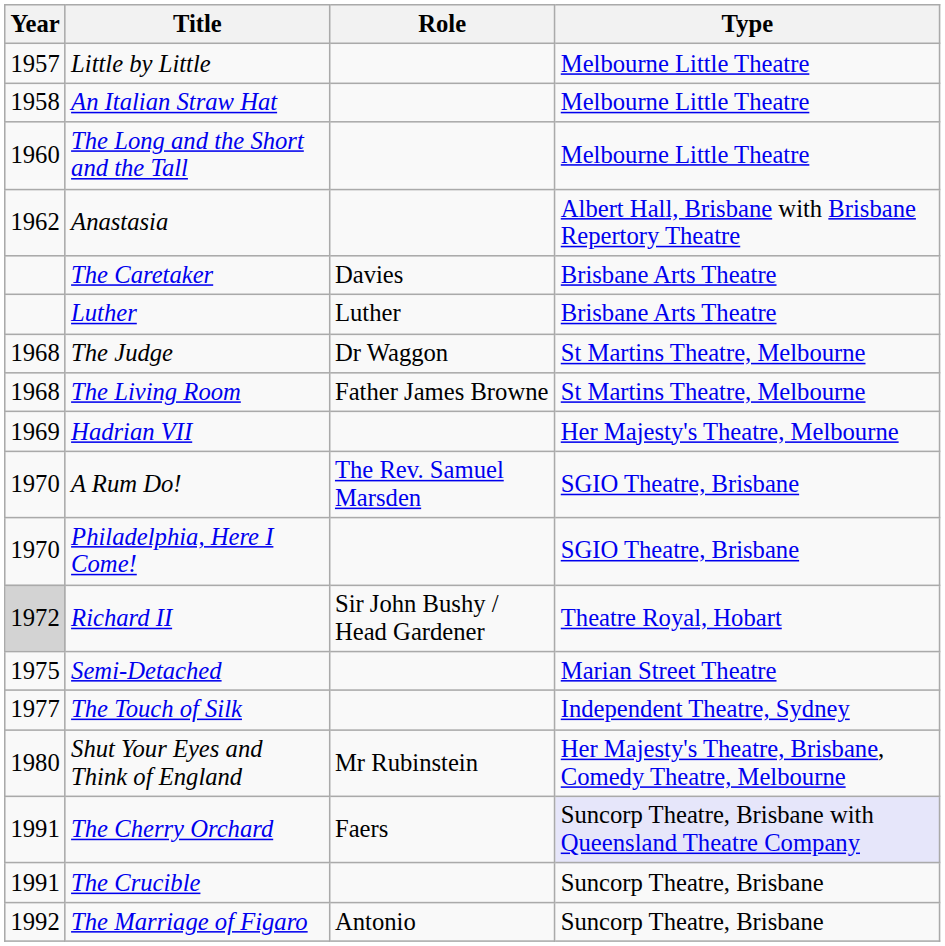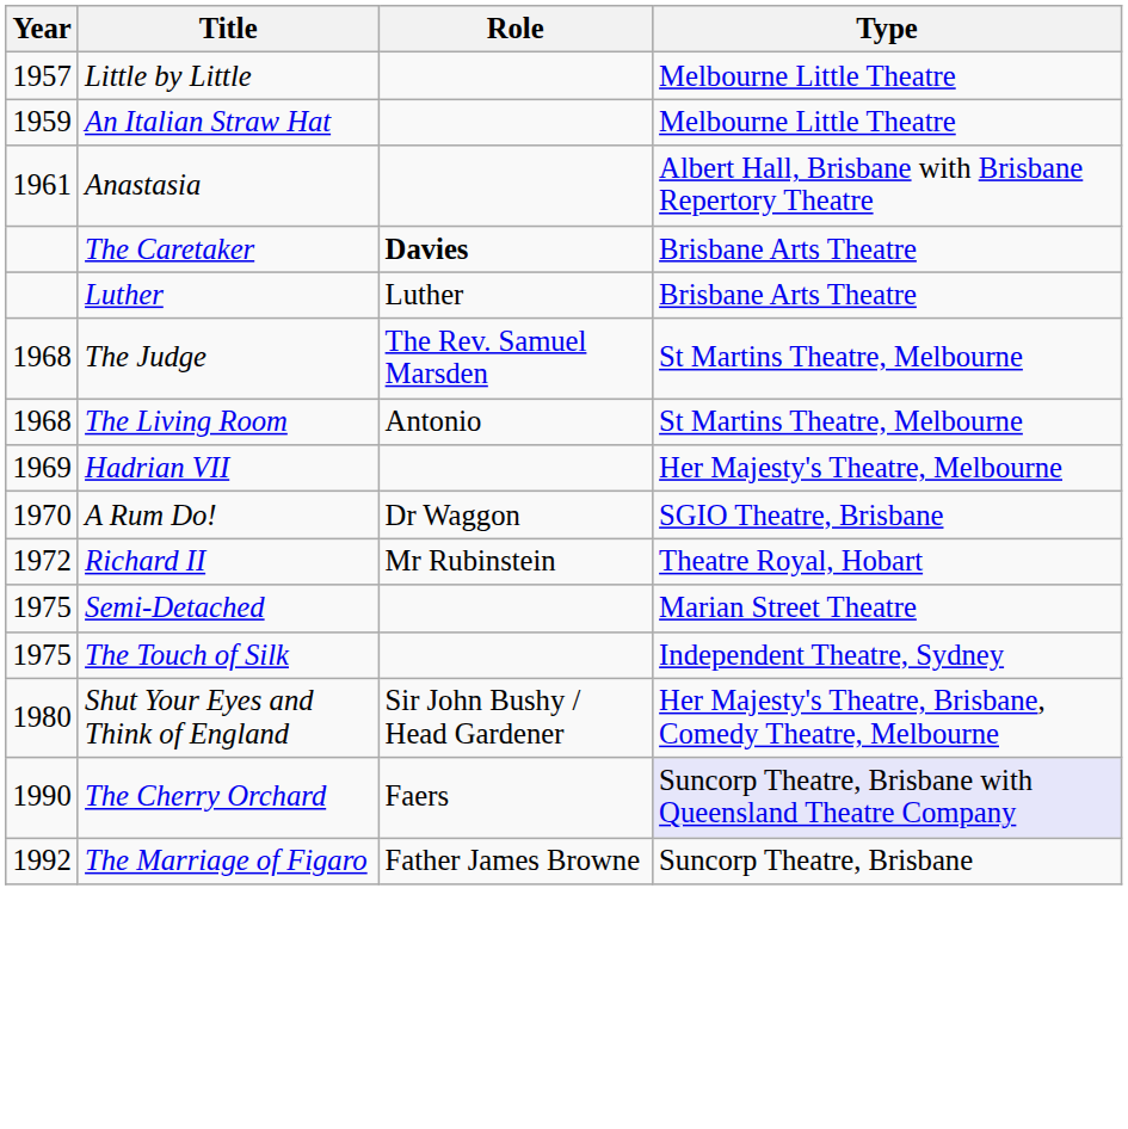 <table class="wikitable">
 <tr>
 <th>Year</th>
 <th>Title</th>
 <th>Role</th>
 <th>Type</th>
 </tr>
 <tr>
 <td>1957</td>
 <td><em>Little by Little</em></td>
 <td></td>
 <td><a href='#'>Melbourne Little Theatre</a></td>
 </tr>
 <tr>
-<td>1958</td>
+<td>1959</td>
 <td><em><a href='#'>An Italian Straw Hat</a></em></td>
 <td></td>
 <td><a href='#'>Melbourne Little Theatre</a></td>
 </tr>
 <tr>
-<td>1960</td>
-<td><em><a href='#'>The Long and the Short and the Tall</a></em></td>
-<td></td>
-<td><a href='#'>Melbourne Little Theatre</a></td>
-</tr>
-<tr>
-<td>1962</td>
+<td>1961</td>
 <td><em>Anastasia</em></td>
 <td></td>
 <td><a href='#'>Albert Hall, Brisbane</a> with <a href='#'>Brisbane Repertory Theatre</a></td>
 </tr>
 <tr>
 <td></td>
 <td><em><a href='#'>The Caretaker</a></em></td>
-<td>Davies</td>
+<td><strong>Davies</strong></td>
 <td><a href='#'>Brisbane Arts Theatre</a></td>
 </tr>
 <tr>
 <td></td>
 <td><em><a href='#'>Luther</a></em></td>
 <td>Luther</td>
 <td><a href='#'>Brisbane Arts Theatre</a></td>
 </tr>
 <tr>
 <td>1968</td>
 <td><em>The Judge</em></td>
-<td>Dr Waggon</td>
+<td><a href='#'>The Rev. Samuel Marsden</a></td>
 <td><a href='#'>St Martins Theatre, Melbourne</a></td>
 </tr>
 <tr>
 <td>1968</td>
 <td><em><a href='#'>The Living Room</a></em></td>
-<td>Father James Browne</td>
+<td>Antonio</td>
 <td><a href='#'>St Martins Theatre, Melbourne</a></td>
 </tr>
 <tr>
 <td>1969</td>
 <td><em><a href='#'>Hadrian VII</a></em></td>
 <td></td>
 <td><a href='#'>Her Majesty's Theatre, Melbourne</a></td>
 </tr>
 <tr>
 <td>1970</td>
 <td><em>A Rum Do!</em></td>
-<td><a href='#'>The Rev. Samuel Marsden</a></td>
+<td>Dr Waggon</td>
 <td><a href='#'>SGIO Theatre, Brisbane</a></td>
 </tr>
 <tr>
-<td>1970</td>
-<td><em><a href='#'>Philadelphia, Here I Come!</a></em></td>
-<td></td>
-<td><a href='#'>SGIO Theatre, Brisbane</a></td>
-</tr>
-<tr>
-<td style="background: lightgrey;">1972</td>
+<td>1972</td>
 <td><em><a href='#'>Richard II</a></em></td>
-<td>Sir John Bushy / Head Gardener</td>
+<td>Mr Rubinstein</td>
 <td><a href='#'>Theatre Royal, Hobart</a></td>
 </tr>
 <tr>
 <td>1975</td>
 <td><em><a href='#'>Semi-Detached</a></em></td>
 <td></td>
 <td><a href='#'>Marian Street Theatre</a></td>
 </tr>
 <tr>
-<td>1977</td>
+<td>1975</td>
 <td><em><a href='#'>The Touch of Silk</a></em></td>
 <td></td>
 <td><a href='#'>Independent Theatre, Sydney</a></td>
 </tr>
 <tr>
 <td>1980</td>
 <td><em>Shut Your Eyes and Think of England</em></td>
-<td>Mr Rubinstein</td>
+<td>Sir John Bushy / Head Gardener</td>
 <td><a href='#'>Her Majesty's Theatre, Brisbane</a>, <a href='#'>Comedy Theatre, Melbourne</a></td>
 </tr>
 <tr>
-<td>1991</td>
+<td>1990</td>
 <td><em><a href='#'>The Cherry Orchard</a></em></td>
 <td>Faers</td>
 <td style="background: lavender;">Suncorp Theatre, Brisbane with <a href='#'>Queensland Theatre Company</a></td>
 </tr>
 <tr>
-<td>1991</td>
-<td><em><a href='#'>The Crucible</a></em></td>
-<td></td>
-<td>Suncorp Theatre, Brisbane</td>
-</tr>
-<tr>
 <td>1992</td>
 <td><em><a href='#'>The Marriage of Figaro</a></em></td>
-<td>Antonio</td>
+<td>Father James Browne</td>
 <td>Suncorp Theatre, Brisbane</td>
 </tr>
 </table>
